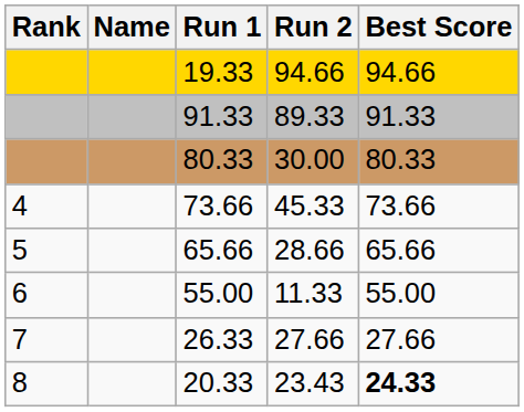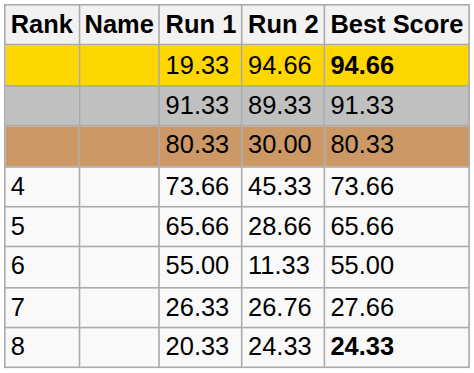 <table class="wikitable">
 <tr>
 <th>Rank</th>
 <th>Name</th>
 <th>Run 1</th>
 <th>Run 2</th>
 <th>Best Score</th>
 </tr>
 <tr style="background:gold;">
 <td></td>
 <td></td>
 <td>19.33</td>
 <td>94.66</td>
-<td>94.66</td>
+<td><strong>94.66</strong></td>
 </tr>
 <tr style="background:silver;">
 <td></td>
 <td></td>
 <td>91.33</td>
 <td>89.33</td>
 <td>91.33</td>
 </tr>
 <tr style="background:#cc9966;">
 <td></td>
 <td></td>
 <td>80.33</td>
 <td>30.00</td>
 <td>80.33</td>
 </tr>
 <tr>
 <td>4</td>
 <td></td>
 <td>73.66</td>
 <td>45.33</td>
 <td>73.66</td>
 </tr>
 <tr>
 <td>5</td>
 <td></td>
 <td>65.66</td>
 <td>28.66</td>
 <td>65.66</td>
 </tr>
 <tr>
 <td>6</td>
 <td></td>
 <td>55.00</td>
 <td>11.33</td>
 <td>55.00</td>
 </tr>
 <tr>
 <td>7</td>
 <td></td>
 <td>26.33</td>
-<td>27.66</td>
+<td>26.76</td>
 <td>27.66</td>
 </tr>
 <tr>
 <td>8</td>
 <td></td>
 <td>20.33</td>
-<td>23.43</td>
+<td>24.33</td>
 <td><strong>24.33</strong></td>
 </tr>
 </table>
